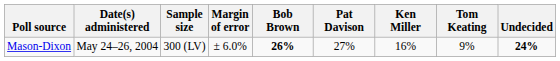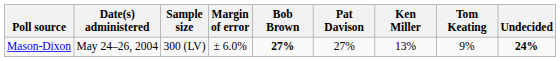 <table class="wikitable" style="font-size:90%;text-align:center;">
 <tr valign=bottom>
 <th>Poll source</th>
 <th>Date(s)<br>administered</th>
 <th>Sample<br>size</th>
 <th>Margin<br>of error</th>
 <th style="width:70px;">Bob<br>Brown</th>
 <th style="width:70px;">Pat<br>Davison</th>
 <th style="width:70px;">Ken<br>Miller</th>
 <th style="width:70px;">Tom<br>Keating</th>
 <th>Undecided</th>
 </tr>
 <tr>
 <td style="text-align:left;"><a href='#'>Mason-Dixon</a></td>
 <td>May 24–26, 2004</td>
 <td>300 (LV)</td>
 <td>± 6.0%</td>
-<td><strong>26%</strong></td>
+<td><strong>27%</strong></td>
 <td>27%</td>
-<td>16%</td>
+<td>13%</td>
 <td>9%</td>
 <td><strong>24%</strong></td>
 </tr>
 </table>
